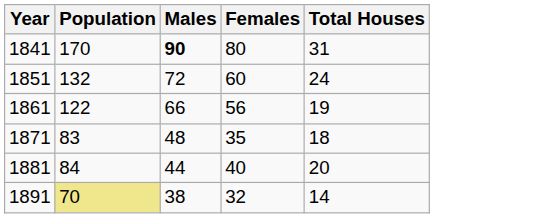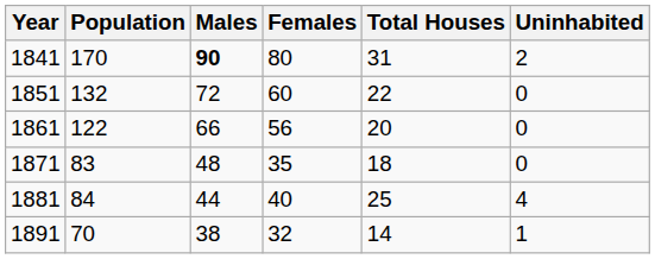 <table class="wikitable">
 <tr>
 <th>Year</th>
 <th>Population</th>
 <th>Males</th>
 <th>Females</th>
 <th>Total Houses</th>
+<th>Uninhabited</th>
 </tr>
 <tr>
 <td>1841</td>
 <td>170</td>
 <td><strong>90</strong></td>
 <td>80</td>
 <td>31</td>
+<td>2</td>
 </tr>
 <tr>
 <td>1851</td>
 <td>132</td>
 <td>72</td>
 <td>60</td>
-<td>24</td>
+<td>22</td>
+<td>0</td>
 </tr>
 <tr>
 <td>1861</td>
 <td>122</td>
 <td>66</td>
 <td>56</td>
-<td>19</td>
+<td>20</td>
+<td>0</td>
 </tr>
 <tr>
 <td>1871</td>
 <td>83</td>
 <td>48</td>
 <td>35</td>
 <td>18</td>
+<td>0</td>
 </tr>
 <tr>
 <td>1881</td>
 <td>84</td>
 <td>44</td>
 <td>40</td>
-<td>20</td>
+<td>25</td>
+<td>4</td>
 </tr>
 <tr>
 <td>1891</td>
-<td style="background: khaki;">70</td>
+<td>70</td>
 <td>38</td>
 <td>32</td>
 <td>14</td>
+<td>1</td>
 </tr>
 </table>
